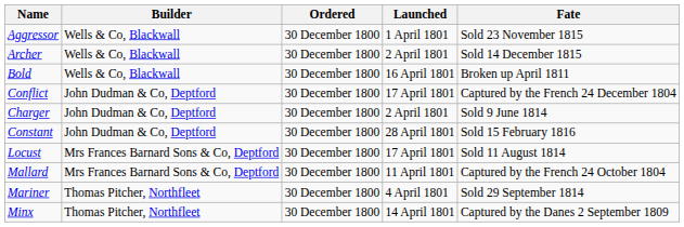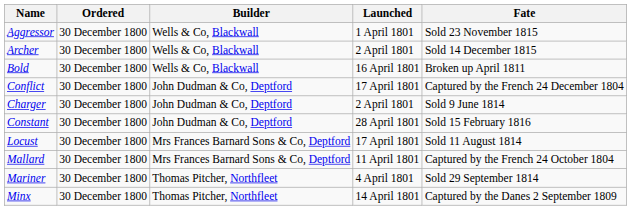 <table class="sortable wikitable">
 <tr>
 <th>Name</th>
+<th>Ordered</th>
 <th>Builder</th>
-<th>Ordered</th>
 <th>Launched</th>
 <th>Fate</th>
 </tr>
 <tr>
 <td><a href='#'><em>Aggressor</em></a></td>
+<td>30 December 1800</td>
 <td>Wells & Co, <a href='#'>Blackwall</a></td>
-<td>30 December 1800</td>
 <td>1 April 1801</td>
 <td>Sold 23 November 1815</td>
 </tr>
 <tr>
 <td><a href='#'><em>Archer</em></a></td>
+<td>30 December 1800</td>
 <td>Wells & Co, <a href='#'>Blackwall</a></td>
-<td>30 December 1800</td>
 <td>2 April 1801</td>
 <td>Sold 14 December 1815</td>
 </tr>
 <tr>
 <td><a href='#'><em>Bold</em></a></td>
+<td>30 December 1800</td>
 <td>Wells & Co, <a href='#'>Blackwall</a></td>
-<td>30 December 1800</td>
 <td>16 April 1801</td>
 <td>Broken up April 1811</td>
 </tr>
 <tr>
 <td><a href='#'><em>Conflict</em></a></td>
+<td>30 December 1800</td>
 <td>John Dudman & Co, <a href='#'>Deptford</a></td>
-<td>30 December 1800</td>
 <td>17 April 1801</td>
 <td>Captured by the French 24 December 1804</td>
 </tr>
 <tr>
 <td><a href='#'><em>Charger</em></a></td>
+<td>30 December 1800</td>
 <td>John Dudman & Co, <a href='#'>Deptford</a></td>
-<td>30 December 1800</td>
 <td>2 April 1801</td>
 <td>Sold 9 June 1814</td>
 </tr>
 <tr>
 <td><a href='#'><em>Constant</em></a></td>
+<td>30 December 1800</td>
 <td>John Dudman & Co, <a href='#'>Deptford</a></td>
-<td>30 December 1800</td>
 <td>28 April 1801</td>
 <td>Sold 15 February 1816</td>
 </tr>
 <tr>
 <td><a href='#'><em>Locust</em></a></td>
+<td>30 December 1800</td>
 <td>Mrs Frances Barnard Sons & Co, <a href='#'>Deptford</a></td>
-<td>30 December 1800</td>
 <td>17 April 1801</td>
 <td>Sold 11 August 1814</td>
 </tr>
 <tr>
 <td><a href='#'><em>Mallard</em></a></td>
+<td>30 December 1800</td>
 <td>Mrs Frances Barnard Sons & Co, <a href='#'>Deptford</a></td>
-<td>30 December 1800</td>
 <td>11 April 1801</td>
 <td>Captured by the French 24 October 1804</td>
 </tr>
 <tr>
 <td><a href='#'><em>Mariner</em></a></td>
+<td>30 December 1800</td>
 <td>Thomas Pitcher, <a href='#'>Northfleet</a></td>
-<td>30 December 1800</td>
 <td>4 April 1801</td>
 <td>Sold 29 September 1814</td>
 </tr>
 <tr>
 <td><a href='#'><em>Minx</em></a></td>
+<td>30 December 1800</td>
 <td>Thomas Pitcher, <a href='#'>Northfleet</a></td>
-<td>30 December 1800</td>
 <td>14 April 1801</td>
 <td>Captured by the Danes 2 September 1809</td>
 </tr>
 </table>
